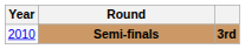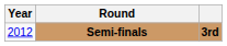 <table class="wikitable" style="text-align: center; font-size:90%">
 <tr>
 <th>Year</th>
 <th style="width:200px">Round</th>
 <th></th>
 </tr>
 <tr>
-<td><a href='#'>2010</a></td>
+<td><a href='#'>2012</a></td>
 <td bgcolor="cc9966"><strong>Semi-finals</strong></td>
 <td bgcolor="cc9966"><strong>3rd</strong></td>
 </tr>
 </table>
